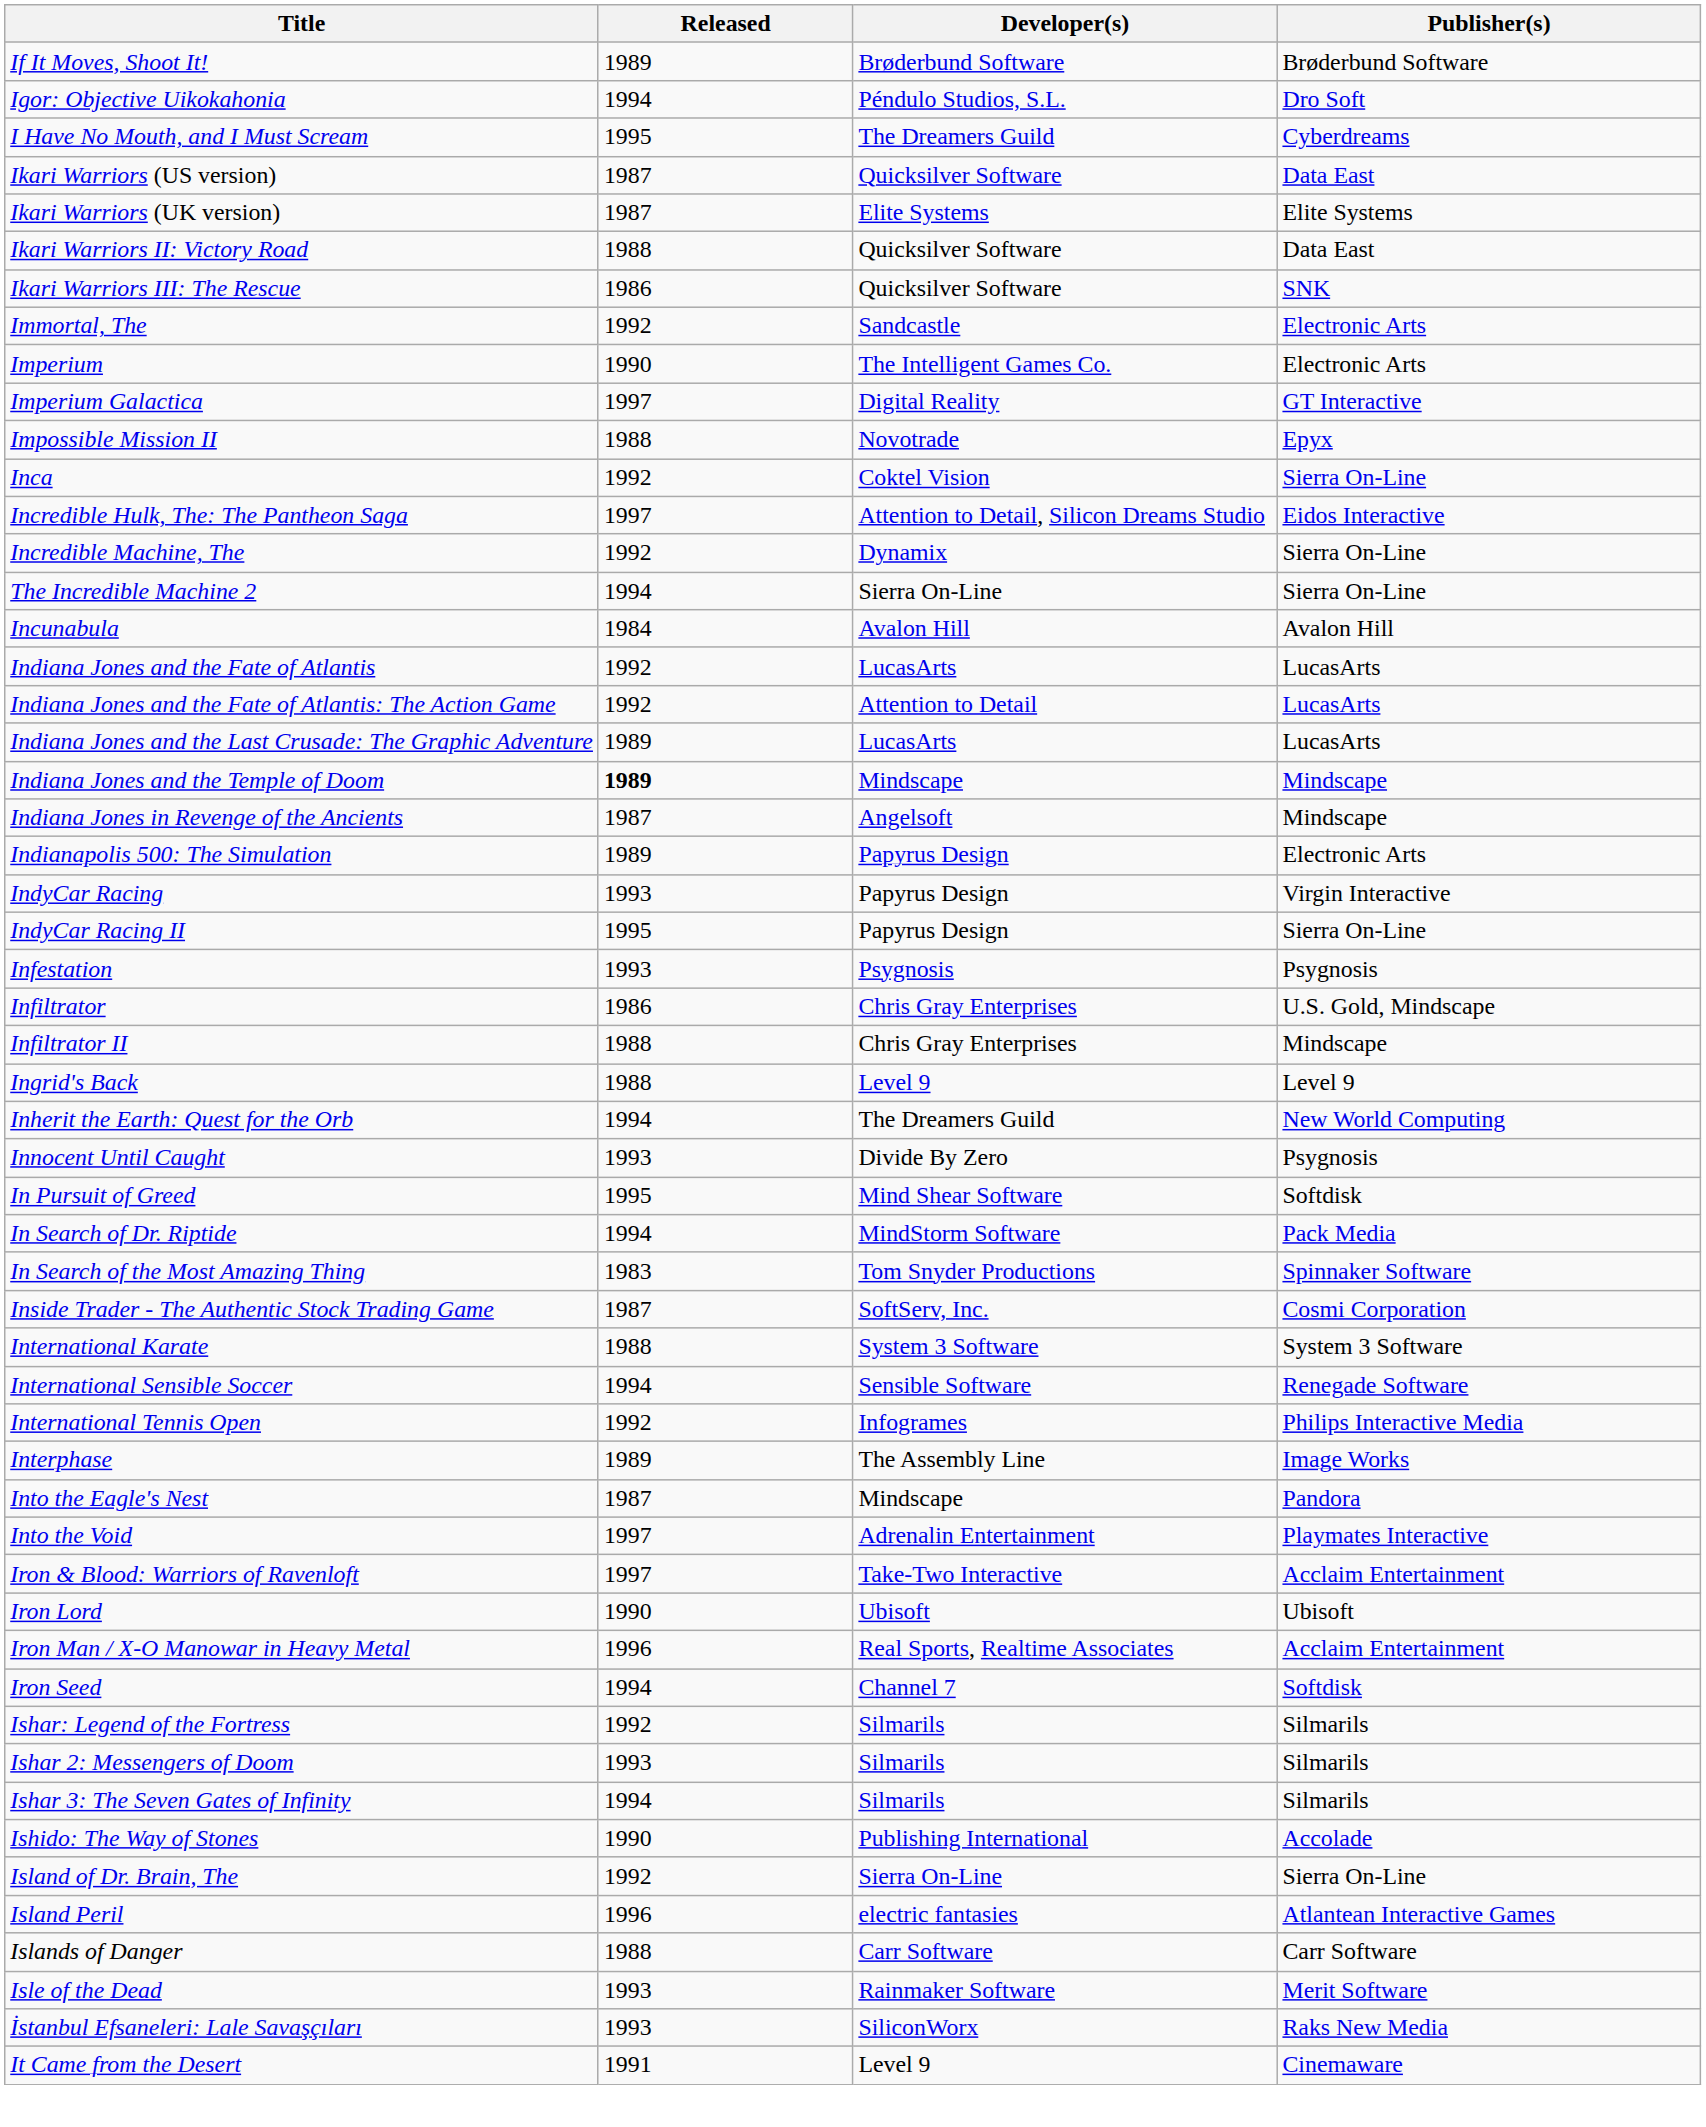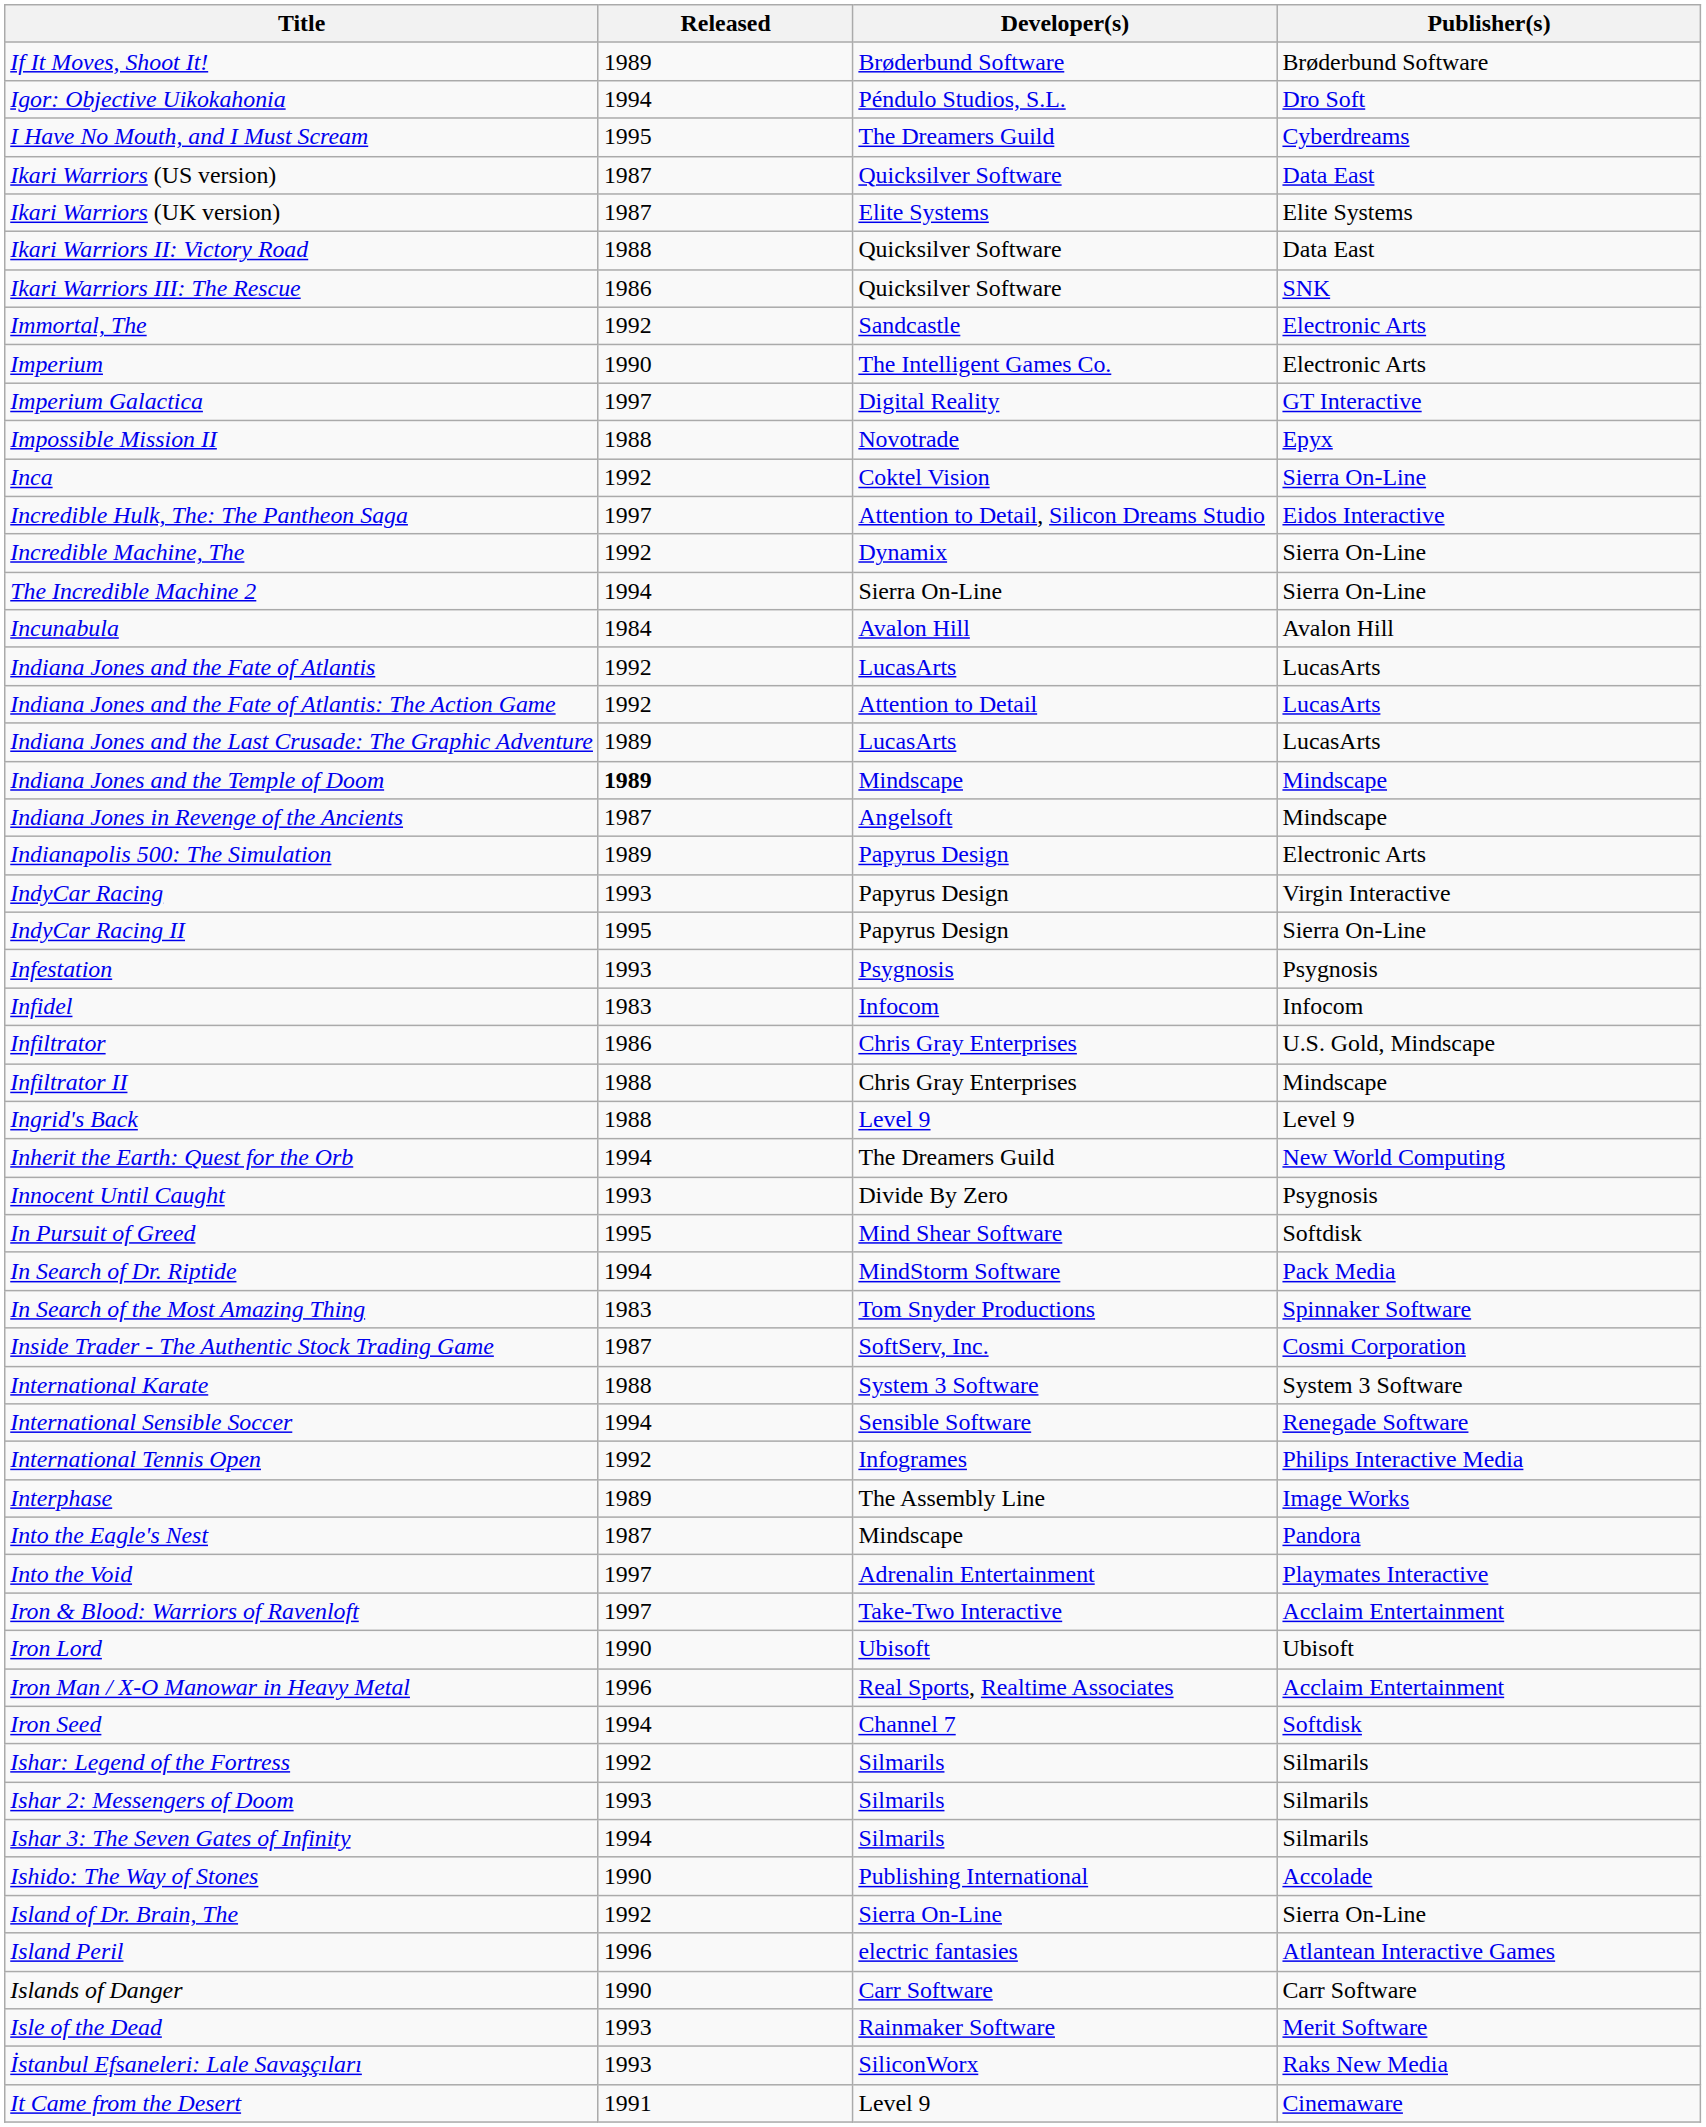 <table class="wikitable sortable">
 <tr>
 <th width=35%>Title</th>
 <th width=15%>Released</th>
 <th width=25%>Developer(s)</th>
 <th width=25%>Publisher(s)</th>
 </tr>
 <tr>
 <td><em><a href='#'>If It Moves, Shoot It!</a></em></td>
 <td>1989</td>
 <td><a href='#'>Brøderbund Software</a></td>
 <td>Brøderbund Software</td>
 </tr>
 <tr>
 <td><em><a href='#'>Igor: Objective Uikokahonia</a></em></td>
 <td>1994</td>
 <td><a href='#'>Péndulo Studios, S.L.</a></td>
 <td><a href='#'>Dro Soft</a></td>
 </tr>
 <tr>
 <td><em><a href='#'>I Have No Mouth, and I Must Scream</a></em></td>
 <td>1995</td>
 <td><a href='#'>The Dreamers Guild</a></td>
 <td><a href='#'>Cyberdreams</a></td>
 </tr>
 <tr>
 <td><em><a href='#'>Ikari Warriors</a></em> (US version)</td>
 <td>1987</td>
 <td><a href='#'>Quicksilver Software</a></td>
 <td><a href='#'>Data East</a></td>
 </tr>
 <tr>
 <td><em><a href='#'>Ikari Warriors</a></em> (UK version)</td>
 <td>1987</td>
 <td><a href='#'>Elite Systems</a></td>
 <td>Elite Systems</td>
 </tr>
 <tr>
 <td><em><a href='#'>Ikari Warriors II: Victory Road</a></em></td>
 <td>1988</td>
 <td>Quicksilver Software</td>
 <td>Data East</td>
 </tr>
 <tr>
 <td><em><a href='#'>Ikari Warriors III: The Rescue</a></em></td>
 <td>1986</td>
 <td>Quicksilver Software</td>
 <td><a href='#'>SNK</a></td>
 </tr>
 <tr>
 <td><em><a href='#'>Immortal, The</a></em></td>
 <td>1992</td>
 <td><a href='#'>Sandcastle</a></td>
 <td><a href='#'>Electronic Arts</a></td>
 </tr>
 <tr>
 <td><em><a href='#'>Imperium</a></em></td>
 <td>1990</td>
 <td><a href='#'>The Intelligent Games Co.</a></td>
 <td>Electronic Arts</td>
 </tr>
 <tr>
 <td><em><a href='#'>Imperium Galactica</a></em></td>
 <td>1997</td>
 <td><a href='#'>Digital Reality</a></td>
 <td><a href='#'>GT Interactive</a></td>
 </tr>
 <tr>
 <td><em><a href='#'>Impossible Mission II</a></em></td>
 <td>1988</td>
 <td><a href='#'>Novotrade</a></td>
 <td><a href='#'>Epyx</a></td>
 </tr>
 <tr>
 <td><em><a href='#'>Inca</a></em></td>
 <td>1992</td>
 <td><a href='#'>Coktel Vision</a></td>
 <td><a href='#'>Sierra On-Line</a></td>
 </tr>
 <tr>
 <td><em><a href='#'>Incredible Hulk, The: The Pantheon Saga</a></em></td>
 <td>1997</td>
 <td><a href='#'>Attention to Detail</a>, <a href='#'>Silicon Dreams Studio</a></td>
 <td><a href='#'>Eidos Interactive</a></td>
 </tr>
 <tr>
 <td><em><a href='#'>Incredible Machine, The</a></em></td>
 <td>1992</td>
 <td><a href='#'>Dynamix</a></td>
 <td>Sierra On-Line</td>
 </tr>
 <tr>
 <td><em><a href='#'>The Incredible Machine 2</a></em></td>
 <td>1994</td>
 <td>Sierra On-Line</td>
 <td>Sierra On-Line</td>
 </tr>
 <tr>
 <td><em><a href='#'>Incunabula</a></em></td>
 <td>1984</td>
 <td><a href='#'>Avalon Hill</a></td>
 <td>Avalon Hill</td>
 </tr>
 <tr>
 <td><em><a href='#'>Indiana Jones and the Fate of Atlantis</a></em></td>
 <td>1992</td>
 <td><a href='#'>LucasArts</a></td>
 <td>LucasArts</td>
 </tr>
 <tr>
 <td><em><a href='#'>Indiana Jones and the Fate of Atlantis: The Action Game</a></em></td>
 <td>1992</td>
 <td><a href='#'>Attention to Detail</a></td>
 <td><a href='#'>LucasArts</a></td>
 </tr>
 <tr>
 <td><em><a href='#'>Indiana Jones and the Last Crusade: The Graphic Adventure</a></em></td>
 <td>1989</td>
 <td><a href='#'>LucasArts</a></td>
 <td>LucasArts</td>
 </tr>
 <tr>
 <td><em><a href='#'>Indiana Jones and the Temple of Doom</a></em></td>
 <td><strong>1989</strong></td>
 <td><a href='#'>Mindscape</a></td>
 <td><a href='#'>Mindscape</a></td>
 </tr>
 <tr>
 <td><em><a href='#'>Indiana Jones in Revenge of the Ancients</a></em></td>
 <td>1987</td>
 <td><a href='#'>Angelsoft</a></td>
 <td>Mindscape</td>
 </tr>
 <tr>
 <td><em><a href='#'>Indianapolis 500: The Simulation</a></em></td>
 <td>1989</td>
 <td><a href='#'>Papyrus Design</a></td>
 <td>Electronic Arts</td>
 </tr>
 <tr>
 <td><em><a href='#'>IndyCar Racing</a></em></td>
 <td>1993</td>
 <td>Papyrus Design</td>
 <td>Virgin Interactive</td>
 </tr>
 <tr>
 <td><em><a href='#'>IndyCar Racing II</a></em></td>
 <td>1995</td>
 <td>Papyrus Design</td>
 <td>Sierra On-Line</td>
 </tr>
 <tr>
 <td><em><a href='#'>Infestation</a></em></td>
 <td>1993</td>
 <td><a href='#'>Psygnosis</a></td>
 <td>Psygnosis</td>
 </tr>
 <tr>
+<td><em><a href='#'>Infidel</a></em></td>
+<td>1983</td>
+<td><a href='#'>Infocom</a></td>
+<td>Infocom</td>
+</tr>
+<tr>
 <td><em><a href='#'>Infiltrator</a></em></td>
 <td>1986</td>
 <td><a href='#'>Chris Gray Enterprises</a></td>
 <td>U.S. Gold, Mindscape</td>
 </tr>
 <tr>
 <td><em><a href='#'>Infiltrator II</a></em></td>
 <td>1988</td>
 <td>Chris Gray Enterprises</td>
 <td>Mindscape</td>
 </tr>
 <tr>
 <td><em><a href='#'>Ingrid's Back</a></em></td>
 <td>1988</td>
 <td><a href='#'>Level 9</a></td>
 <td>Level 9</td>
 </tr>
 <tr>
 <td><em><a href='#'>Inherit the Earth: Quest for the Orb</a></em></td>
 <td>1994</td>
 <td>The Dreamers Guild</td>
 <td><a href='#'>New World Computing</a></td>
 </tr>
 <tr>
 <td><em><a href='#'>Innocent Until Caught</a></em></td>
 <td>1993</td>
 <td>Divide By Zero</td>
 <td>Psygnosis</td>
 </tr>
 <tr>
 <td><em><a href='#'>In Pursuit of Greed</a></em></td>
 <td>1995</td>
 <td><a href='#'>Mind Shear Software</a></td>
 <td>Softdisk</td>
 </tr>
 <tr>
 <td><em><a href='#'>In Search of Dr. Riptide</a></em></td>
 <td>1994</td>
 <td><a href='#'>MindStorm Software</a></td>
 <td><a href='#'>Pack Media</a></td>
 </tr>
 <tr>
 <td><em><a href='#'>In Search of the Most Amazing Thing</a></em></td>
 <td>1983</td>
 <td><a href='#'>Tom Snyder Productions</a></td>
 <td><a href='#'>Spinnaker Software</a></td>
 </tr>
 <tr>
 <td><em><a href='#'>Inside Trader - The Authentic Stock Trading Game</a></em></td>
 <td>1987</td>
 <td><a href='#'>SoftServ, Inc.</a></td>
 <td><a href='#'>Cosmi Corporation</a></td>
 </tr>
 <tr>
 <td><em><a href='#'>International Karate</a></em></td>
 <td>1988</td>
 <td><a href='#'>System 3 Software</a></td>
 <td>System 3 Software</td>
 </tr>
 <tr>
 <td><em><a href='#'>International Sensible Soccer</a></em></td>
 <td>1994</td>
 <td><a href='#'>Sensible Software</a></td>
 <td><a href='#'>Renegade Software</a></td>
 </tr>
 <tr>
 <td><em><a href='#'>International Tennis Open</a></em></td>
 <td>1992</td>
 <td><a href='#'>Infogrames</a></td>
 <td><a href='#'>Philips Interactive Media</a></td>
 </tr>
 <tr>
 <td><em><a href='#'>Interphase</a></em></td>
 <td>1989</td>
 <td>The Assembly Line</td>
 <td><a href='#'>Image Works</a></td>
 </tr>
 <tr>
 <td><em><a href='#'>Into the Eagle's Nest</a></em></td>
 <td>1987</td>
 <td>Mindscape</td>
 <td><a href='#'>Pandora</a></td>
 </tr>
 <tr>
 <td><em><a href='#'>Into the Void</a></em></td>
 <td>1997</td>
 <td><a href='#'>Adrenalin Entertainment</a></td>
 <td><a href='#'>Playmates Interactive</a></td>
 </tr>
 <tr>
 <td><em><a href='#'>Iron & Blood: Warriors of Ravenloft</a></em></td>
 <td>1997</td>
 <td><a href='#'>Take-Two Interactive</a></td>
 <td><a href='#'>Acclaim Entertainment</a></td>
 </tr>
 <tr>
 <td><em><a href='#'>Iron Lord</a></em></td>
 <td>1990</td>
 <td><a href='#'>Ubisoft</a></td>
 <td>Ubisoft</td>
 </tr>
 <tr>
 <td><em><a href='#'>Iron Man / X-O Manowar in Heavy Metal</a></em></td>
 <td>1996</td>
 <td><a href='#'>Real Sports</a>, <a href='#'>Realtime Associates</a></td>
 <td><a href='#'>Acclaim Entertainment</a></td>
 </tr>
 <tr>
 <td><em><a href='#'>Iron Seed</a></em></td>
 <td>1994</td>
 <td><a href='#'>Channel 7</a></td>
 <td><a href='#'>Softdisk</a></td>
 </tr>
 <tr>
 <td><em><a href='#'>Ishar: Legend of the Fortress</a></em></td>
 <td>1992</td>
 <td><a href='#'>Silmarils</a></td>
 <td>Silmarils</td>
 </tr>
 <tr>
 <td><em><a href='#'>Ishar 2: Messengers of Doom</a></em></td>
 <td>1993</td>
 <td><a href='#'>Silmarils</a></td>
 <td>Silmarils</td>
 </tr>
 <tr>
 <td><em><a href='#'>Ishar 3: The Seven Gates of Infinity</a></em></td>
 <td>1994</td>
 <td><a href='#'>Silmarils</a></td>
 <td>Silmarils</td>
 </tr>
 <tr>
 <td><em><a href='#'>Ishido: The Way of Stones</a></em></td>
 <td>1990</td>
 <td><a href='#'>Publishing International</a></td>
 <td><a href='#'>Accolade</a></td>
 </tr>
 <tr>
 <td><em><a href='#'>Island of Dr. Brain, The</a></em></td>
 <td>1992</td>
 <td><a href='#'>Sierra On-Line</a></td>
 <td>Sierra On-Line</td>
 </tr>
 <tr>
 <td><em><a href='#'>Island Peril</a></em></td>
 <td>1996</td>
 <td><a href='#'>electric fantasies</a></td>
 <td><a href='#'>Atlantean Interactive Games</a></td>
 </tr>
 <tr>
 <td><em>Islands of Danger</em></td>
-<td>1988</td>
+<td>1990</td>
 <td><a href='#'>Carr Software</a></td>
 <td>Carr Software</td>
 </tr>
 <tr>
 <td><em><a href='#'>Isle of the Dead</a></em></td>
 <td>1993</td>
 <td><a href='#'>Rainmaker Software</a></td>
 <td><a href='#'>Merit Software</a></td>
 </tr>
 <tr>
 <td><em><a href='#'>İstanbul Efsaneleri: Lale Savaşçıları</a></em></td>
 <td>1993</td>
 <td><a href='#'>SiliconWorx</a></td>
 <td><a href='#'>Raks New Media</a></td>
 </tr>
 <tr>
 <td><em><a href='#'>It Came from the Desert</a></em></td>
 <td>1991</td>
 <td>Level 9</td>
 <td><a href='#'>Cinemaware</a></td>
 </tr>
 </table>
